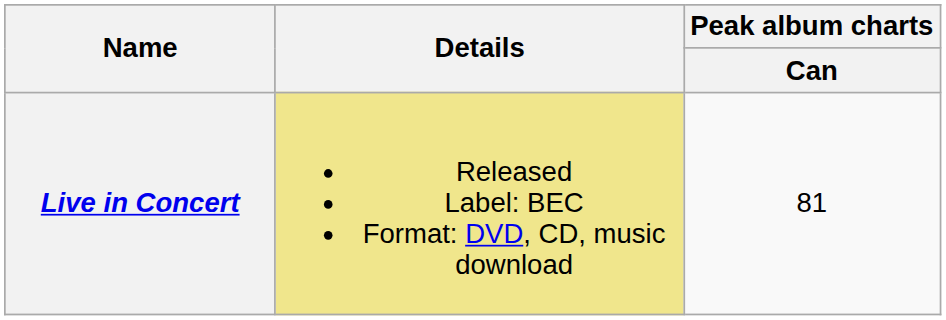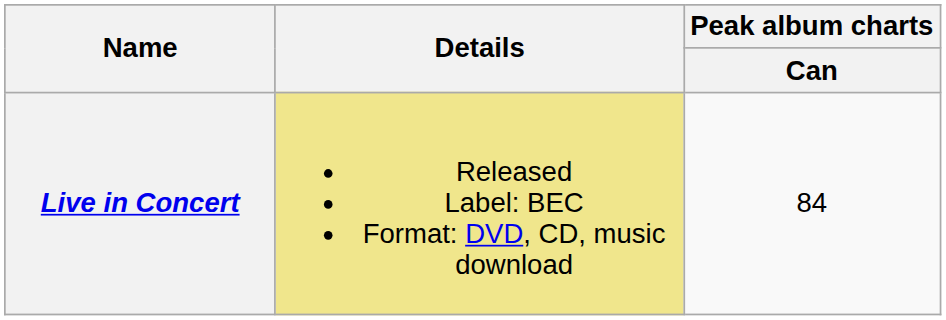 <table class="wikitable" style="text-align:center">
 <tr>
 <th rowspan=2 style=width:150px;>Name</th>
 <th rowspan=2 style=width:230px;>Details</th>
 <th>Peak album charts</th>
 </tr>
 <tr>
 <th>Can</th>
 </tr>
 <tr>
 <th><em><a href='#'>Live in Concert</a></em></th>
 <td style="background: khaki;"><br><ul><li>Released </li><li>Label: BEC</li><li>Format: <a href='#'>DVD</a>, CD, music download</li></ul></td>
-<td>81</td>
+<td>84</td>
 </tr>
 </table>
